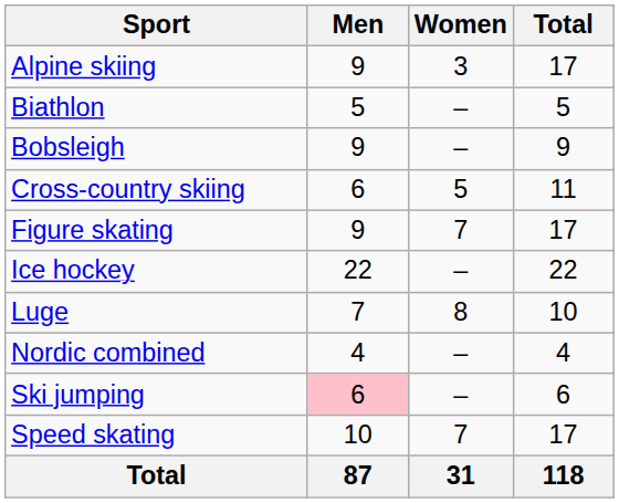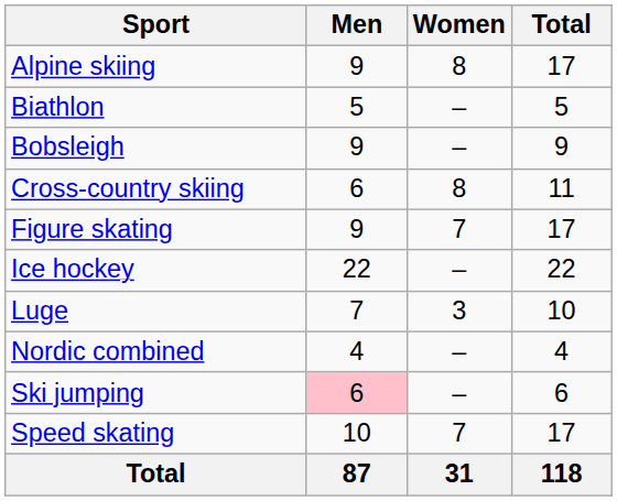 <table class="wikitable sortable" style="text-align:center;">
 <tr>
 <th width=180>Sport</th>
 <th width=55>Men</th>
 <th width=55>Women</th>
 <th width=55>Total</th>
 </tr>
 <tr>
 <td align=left><a href='#'>Alpine skiing</a></td>
 <td>9</td>
-<td>3</td>
+<td>8</td>
 <td>17</td>
 </tr>
 <tr>
 <td align=left><a href='#'>Biathlon</a></td>
 <td>5</td>
 <td>–</td>
 <td>5</td>
 </tr>
 <tr>
 <td align=left><a href='#'>Bobsleigh</a></td>
 <td>9</td>
 <td>–</td>
 <td>9</td>
 </tr>
 <tr>
 <td align=left><a href='#'>Cross-country skiing</a></td>
 <td>6</td>
-<td>5</td>
+<td>8</td>
 <td>11</td>
 </tr>
 <tr>
 <td align=left><a href='#'>Figure skating</a></td>
 <td>9</td>
 <td>7</td>
 <td>17</td>
 </tr>
 <tr>
 <td align=left><a href='#'>Ice hockey</a></td>
 <td>22</td>
 <td>–</td>
 <td>22</td>
 </tr>
 <tr>
 <td align=left><a href='#'>Luge</a></td>
 <td>7</td>
-<td>8</td>
+<td>3</td>
 <td>10</td>
 </tr>
 <tr>
 <td align=left><a href='#'>Nordic combined</a></td>
 <td>4</td>
 <td>–</td>
 <td>4</td>
 </tr>
 <tr>
 <td align=left><a href='#'>Ski jumping</a></td>
 <td style="background: pink;">6</td>
 <td>–</td>
 <td>6</td>
 </tr>
 <tr>
 <td align=left><a href='#'>Speed skating</a></td>
 <td>10</td>
 <td>7</td>
 <td>17</td>
 </tr>
 <tr>
 <th>Total</th>
 <th>87</th>
 <th>31</th>
 <th>118</th>
 </tr>
 </table>
